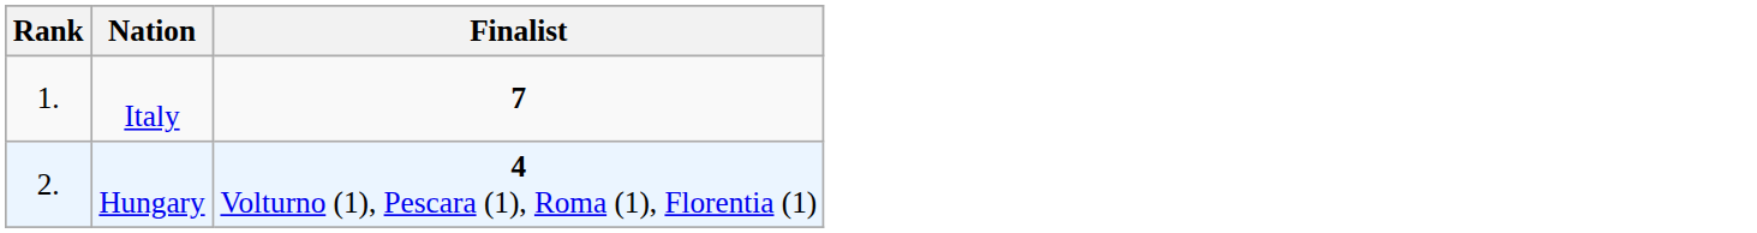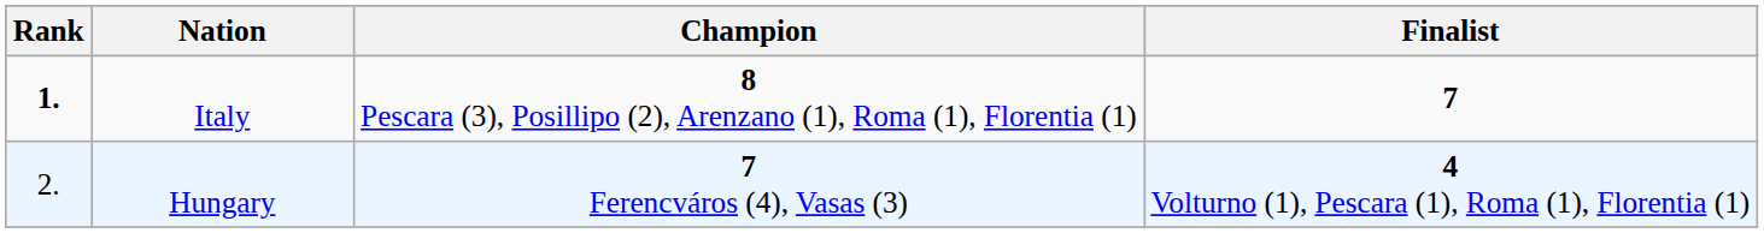 <table class=wikitable bgcolor="silver" style="font-size: 95%; border: gray solid 1px; border-collapse: collapse;">
 <tr ---- bgcolor="silver">
 <th>Rank</th>
 <th width=15%>Nation</th>
+<th>Champion</th>
 <th>Finalist</th>
 </tr>
 <tr>
-<td align=center>1.</td>
+<td align=center><strong>1.</strong></td>
 <td align=center><br> <a href='#'>Italy</a></td>
+<td align=center><strong>8</strong><br> <a href='#'>Pescara</a> (3), <a href='#'>Posillipo</a> (2), <a href='#'>Arenzano</a> (1), <a href='#'>Roma</a> (1), <a href='#'>Florentia</a> (1)</td>
 <td align=center><strong>7</strong><br></td>
 </tr>
 <tr bgcolor="#EBF5FF">
 <td align=center>2.</td>
 <td align=center><br> <a href='#'>Hungary</a></td>
+<td align=center><strong>7</strong><br> <a href='#'>Ferencváros</a> (4), <a href='#'>Vasas</a> (3)</td>
 <td align=center><strong>4</strong><br> <a href='#'>Volturno</a> (1), <a href='#'>Pescara</a> (1), <a href='#'>Roma</a> (1), <a href='#'>Florentia</a> (1)</td>
 </tr>
 </table>
